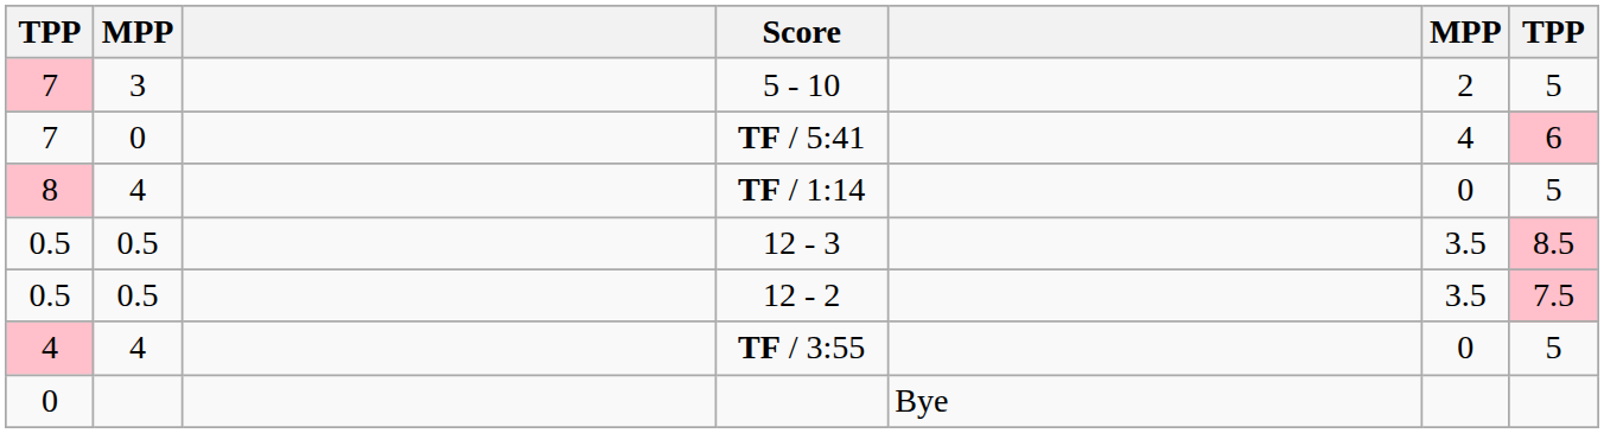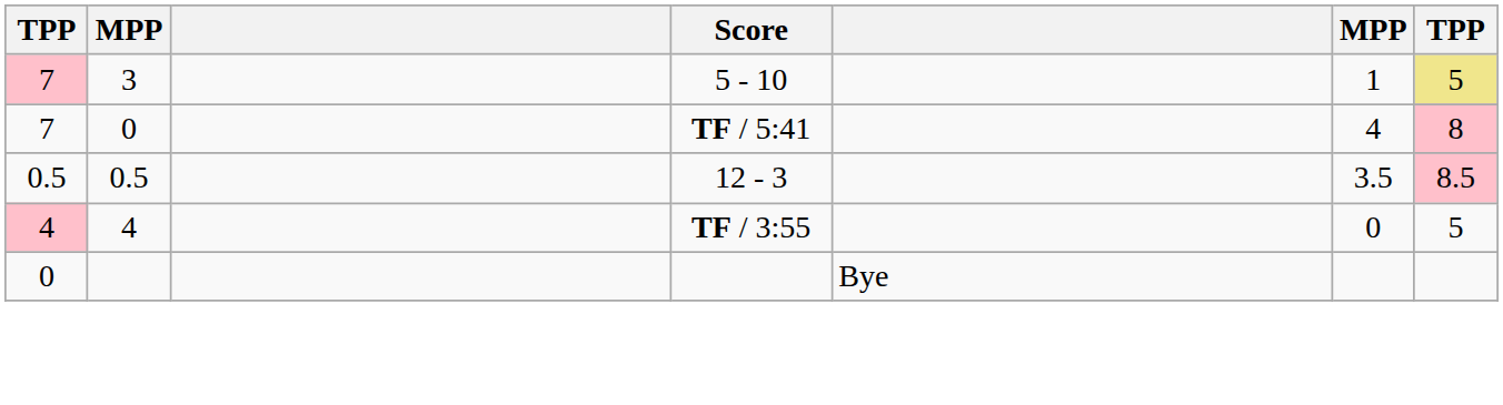 <table class="wikitable" style="text-align: center;" |>
 <tr>
 <th width="35">TPP</th>
 <th width="35">MPP</th>
 <th width="250"></th>
 <th width="75">Score</th>
 <th width="250"></th>
 <th width="35">MPP</th>
 <th width="35">TPP</th>
 </tr>
 <tr>
 <td bgcolor=pink>7</td>
 <td>3</td>
 <td style="text-align:left;"></td>
 <td>5 - 10</td>
 <td style="text-align:left;"><strong></strong></td>
-<td>2</td>
-<td>5</td>
+<td>1</td>
+<td style="background: khaki;">5</td>
 </tr>
 <tr>
 <td>7</td>
 <td>0</td>
 <td style="text-align:left;"><strong></strong></td>
 <td><strong>TF</strong> / 5:41</td>
 <td style="text-align:left;"></td>
 <td>4</td>
-<td bgcolor=pink>6</td>
-</tr>
-<tr>
 <td bgcolor=pink>8</td>
-<td>4</td>
-<td style="text-align:left;"></td>
-<td><strong>TF</strong> / 1:14</td>
-<td style="text-align:left;"><strong></strong></td>
-<td>0</td>
-<td>5</td>
 </tr>
 <tr>
 <td>0.5</td>
 <td>0.5</td>
 <td style="text-align:left;"><strong></strong></td>
 <td>12 - 3</td>
 <td style="text-align:left;"></td>
 <td>3.5</td>
 <td bgcolor=pink>8.5</td>
-</tr>
-<tr>
-<td>0.5</td>
-<td>0.5</td>
-<td style="text-align:left;"><strong></strong></td>
-<td>12 - 2</td>
-<td style="text-align:left;"></td>
-<td>3.5</td>
-<td bgcolor=pink>7.5</td>
 </tr>
 <tr>
 <td bgcolor=pink>4</td>
 <td>4</td>
 <td style="text-align:left;"></td>
 <td><strong>TF</strong> / 3:55</td>
 <td style="text-align:left;"><strong></strong></td>
 <td>0</td>
 <td>5</td>
 </tr>
 <tr>
 <td>0</td>
 <td></td>
 <td style="text-align:left;"><strong></strong></td>
 <td></td>
 <td style="text-align:left;">Bye</td>
 <td></td>
 <td></td>
 </tr>
 </table>
